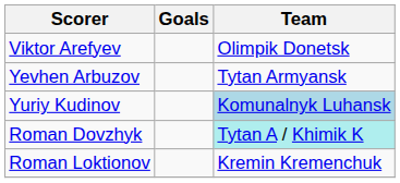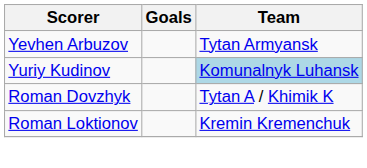 <table class="wikitable">
 <tr>
 <th>Scorer</th>
 <th>Goals</th>
 <th>Team</th>
-</tr>
-<tr>
-<td> <a href='#'>Viktor Arefyev</a></td>
-<td></td>
-<td><a href='#'>Olimpik Donetsk</a></td>
 </tr>
 <tr>
 <td> <a href='#'>Yevhen Arbuzov</a></td>
 <td></td>
 <td><a href='#'>Tytan Armyansk</a></td>
 </tr>
 <tr>
 <td> <a href='#'>Yuriy Kudinov</a></td>
 <td></td>
 <td style="background: lightblue;"><a href='#'>Komunalnyk Luhansk</a></td>
 </tr>
 <tr>
 <td> <a href='#'>Roman Dovzhyk</a></td>
 <td></td>
-<td style="background: paleturquoise;"><a href='#'>Tytan A</a> / <a href='#'>Khimik K</a></td>
+<td><a href='#'>Tytan A</a> / <a href='#'>Khimik K</a></td>
 </tr>
 <tr>
 <td> <a href='#'>Roman Loktionov</a></td>
 <td></td>
 <td><a href='#'>Kremin Kremenchuk</a></td>
 </tr>
 <tr>
 </tr>
 </table>
